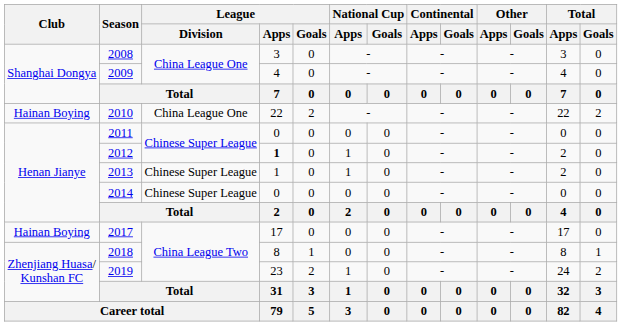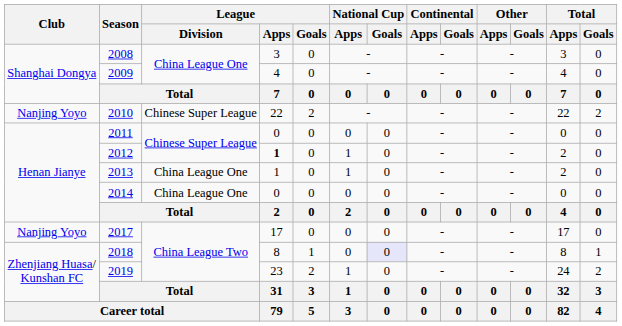 <table class="wikitable" style="text-align: center">
 <tr>
 <th rowspan="2">Club</th>
 <th rowspan="2">Season</th>
 <th colspan="3">League</th>
 <th colspan="2">National Cup</th>
 <th colspan="2">Continental</th>
 <th colspan="2">Other</th>
 <th colspan="2">Total</th>
 </tr>
 <tr>
 <th>Division</th>
 <th>Apps</th>
 <th>Goals</th>
 <th>Apps</th>
 <th>Goals</th>
 <th>Apps</th>
 <th>Goals</th>
 <th>Apps</th>
 <th>Goals</th>
 <th>Apps</th>
 <th>Goals</th>
 </tr>
 <tr>
 <td rowspan=3><a href='#'>Shanghai Dongya</a></td>
 <td><a href='#'>2008</a></td>
 <td rowspan=2><a href='#'>China League One</a></td>
 <td>3</td>
 <td>0</td>
 <td colspan="2">-</td>
 <td colspan="2">-</td>
 <td colspan="2">-</td>
 <td>3</td>
 <td>0</td>
 </tr>
 <tr>
 <td><a href='#'>2009</a></td>
 <td>4</td>
 <td>0</td>
 <td colspan="2">-</td>
 <td colspan="2">-</td>
 <td colspan="2">-</td>
 <td>4</td>
 <td>0</td>
 </tr>
 <tr>
 <th colspan="2"><strong>Total</strong></th>
 <th>7</th>
 <th>0</th>
 <th>0</th>
 <th>0</th>
 <th>0</th>
 <th>0</th>
 <th>0</th>
 <th>0</th>
 <th>7</th>
 <th>0</th>
 </tr>
 <tr>
-<td rowspan="1"><a href='#'>Hainan Boying</a></td>
+<td><a href='#'>Nanjing Yoyo</a></td>
 <td><a href='#'>2010</a></td>
-<td>China League One</td>
+<td>Chinese Super League</td>
 <td>22</td>
 <td>2</td>
 <td colspan="2">-</td>
 <td colspan="2">-</td>
 <td colspan="2">-</td>
 <td>22</td>
 <td>2</td>
 </tr>
 <tr>
 <td rowspan=5><a href='#'>Henan Jianye</a></td>
 <td><a href='#'>2011</a></td>
 <td rowspan="2"><a href='#'>Chinese Super League</a></td>
 <td>0</td>
 <td>0</td>
 <td>0</td>
 <td>0</td>
 <td colspan="2">-</td>
 <td colspan="2">-</td>
 <td>0</td>
 <td>0</td>
 </tr>
 <tr>
 <td><a href='#'>2012</a></td>
 <td><strong>1</strong></td>
 <td>0</td>
 <td>1</td>
 <td>0</td>
 <td colspan="2">-</td>
 <td colspan="2">-</td>
 <td>2</td>
 <td>0</td>
 </tr>
 <tr>
 <td><a href='#'>2013</a></td>
-<td>Chinese Super League</td>
+<td>China League One</td>
 <td>1</td>
 <td>0</td>
 <td>1</td>
 <td>0</td>
 <td colspan="2">-</td>
 <td colspan="2">-</td>
 <td>2</td>
 <td>0</td>
 </tr>
 <tr>
 <td><a href='#'>2014</a></td>
-<td>Chinese Super League</td>
+<td>China League One</td>
 <td>0</td>
 <td>0</td>
 <td>0</td>
 <td>0</td>
 <td colspan="2">-</td>
 <td colspan="2">-</td>
 <td>0</td>
 <td>0</td>
 </tr>
 <tr>
 <th colspan="2"><strong>Total</strong></th>
 <th>2</th>
 <th>0</th>
 <th>2</th>
 <th>0</th>
 <th>0</th>
 <th>0</th>
 <th>0</th>
 <th>0</th>
 <th>4</th>
 <th>0</th>
 </tr>
 <tr>
-<td rowspan="1"><a href='#'>Hainan Boying</a></td>
+<td><a href='#'>Nanjing Yoyo</a></td>
 <td><a href='#'>2017</a></td>
 <td rowspan=3><a href='#'>China League Two</a></td>
 <td>17</td>
 <td>0</td>
 <td>0</td>
 <td>0</td>
 <td colspan="2">-</td>
 <td colspan="2">-</td>
 <td>17</td>
 <td>0</td>
 </tr>
 <tr>
 <td rowspan=3><a href='#'>Zhenjiang Huasa</a>/ <br><a href='#'>Kunshan FC</a></td>
 <td><a href='#'>2018</a></td>
 <td>8</td>
 <td>1</td>
 <td>0</td>
-<td>0</td>
+<td style="background: lavender;">0</td>
 <td colspan="2">-</td>
 <td colspan="2">-</td>
 <td>8</td>
 <td>1</td>
 </tr>
 <tr>
 <td><a href='#'>2019</a></td>
 <td>23</td>
 <td>2</td>
 <td>1</td>
 <td>0</td>
 <td colspan="2">-</td>
 <td colspan="2">-</td>
 <td>24</td>
 <td>2</td>
 </tr>
 <tr>
 <th colspan="2"><strong>Total</strong></th>
 <th>31</th>
 <th>3</th>
 <th>1</th>
 <th>0</th>
 <th>0</th>
 <th>0</th>
 <th>0</th>
 <th>0</th>
 <th>32</th>
 <th>3</th>
 </tr>
 <tr>
 <th colspan=3>Career total</th>
 <th>79</th>
 <th>5</th>
 <th>3</th>
 <th>0</th>
 <th>0</th>
 <th>0</th>
 <th>0</th>
 <th>0</th>
 <th>82</th>
 <th>4</th>
 </tr>
 </table>
